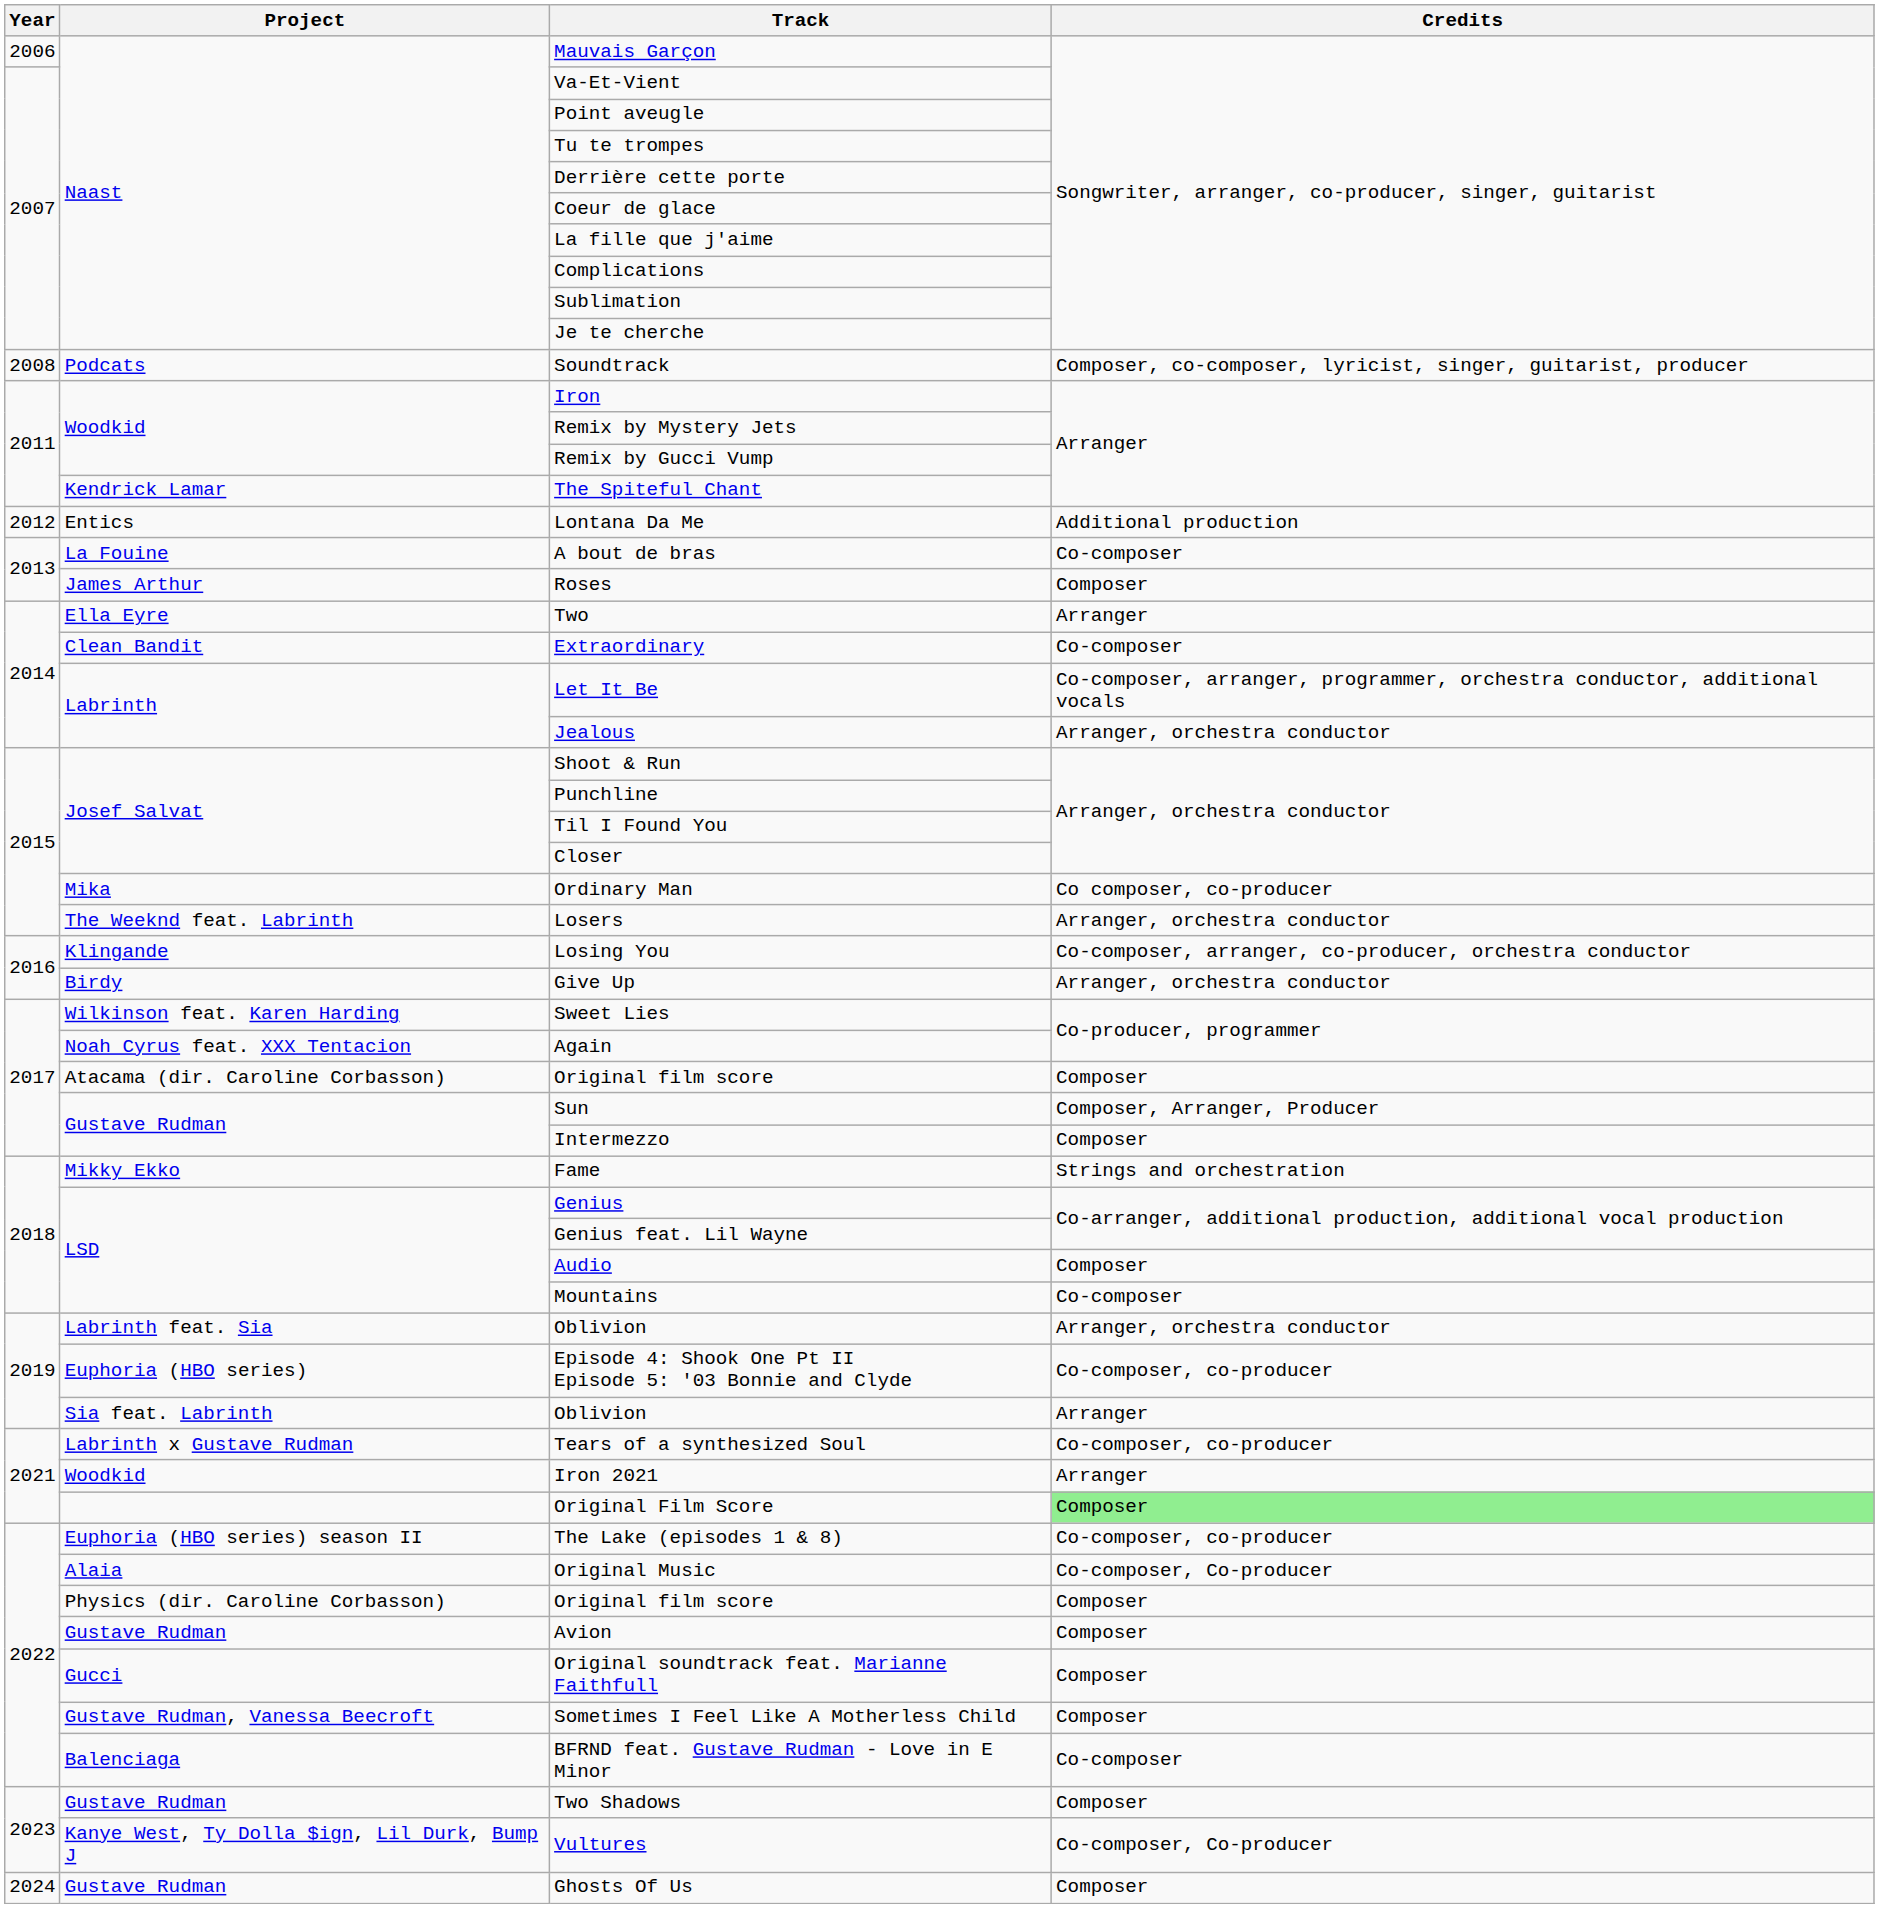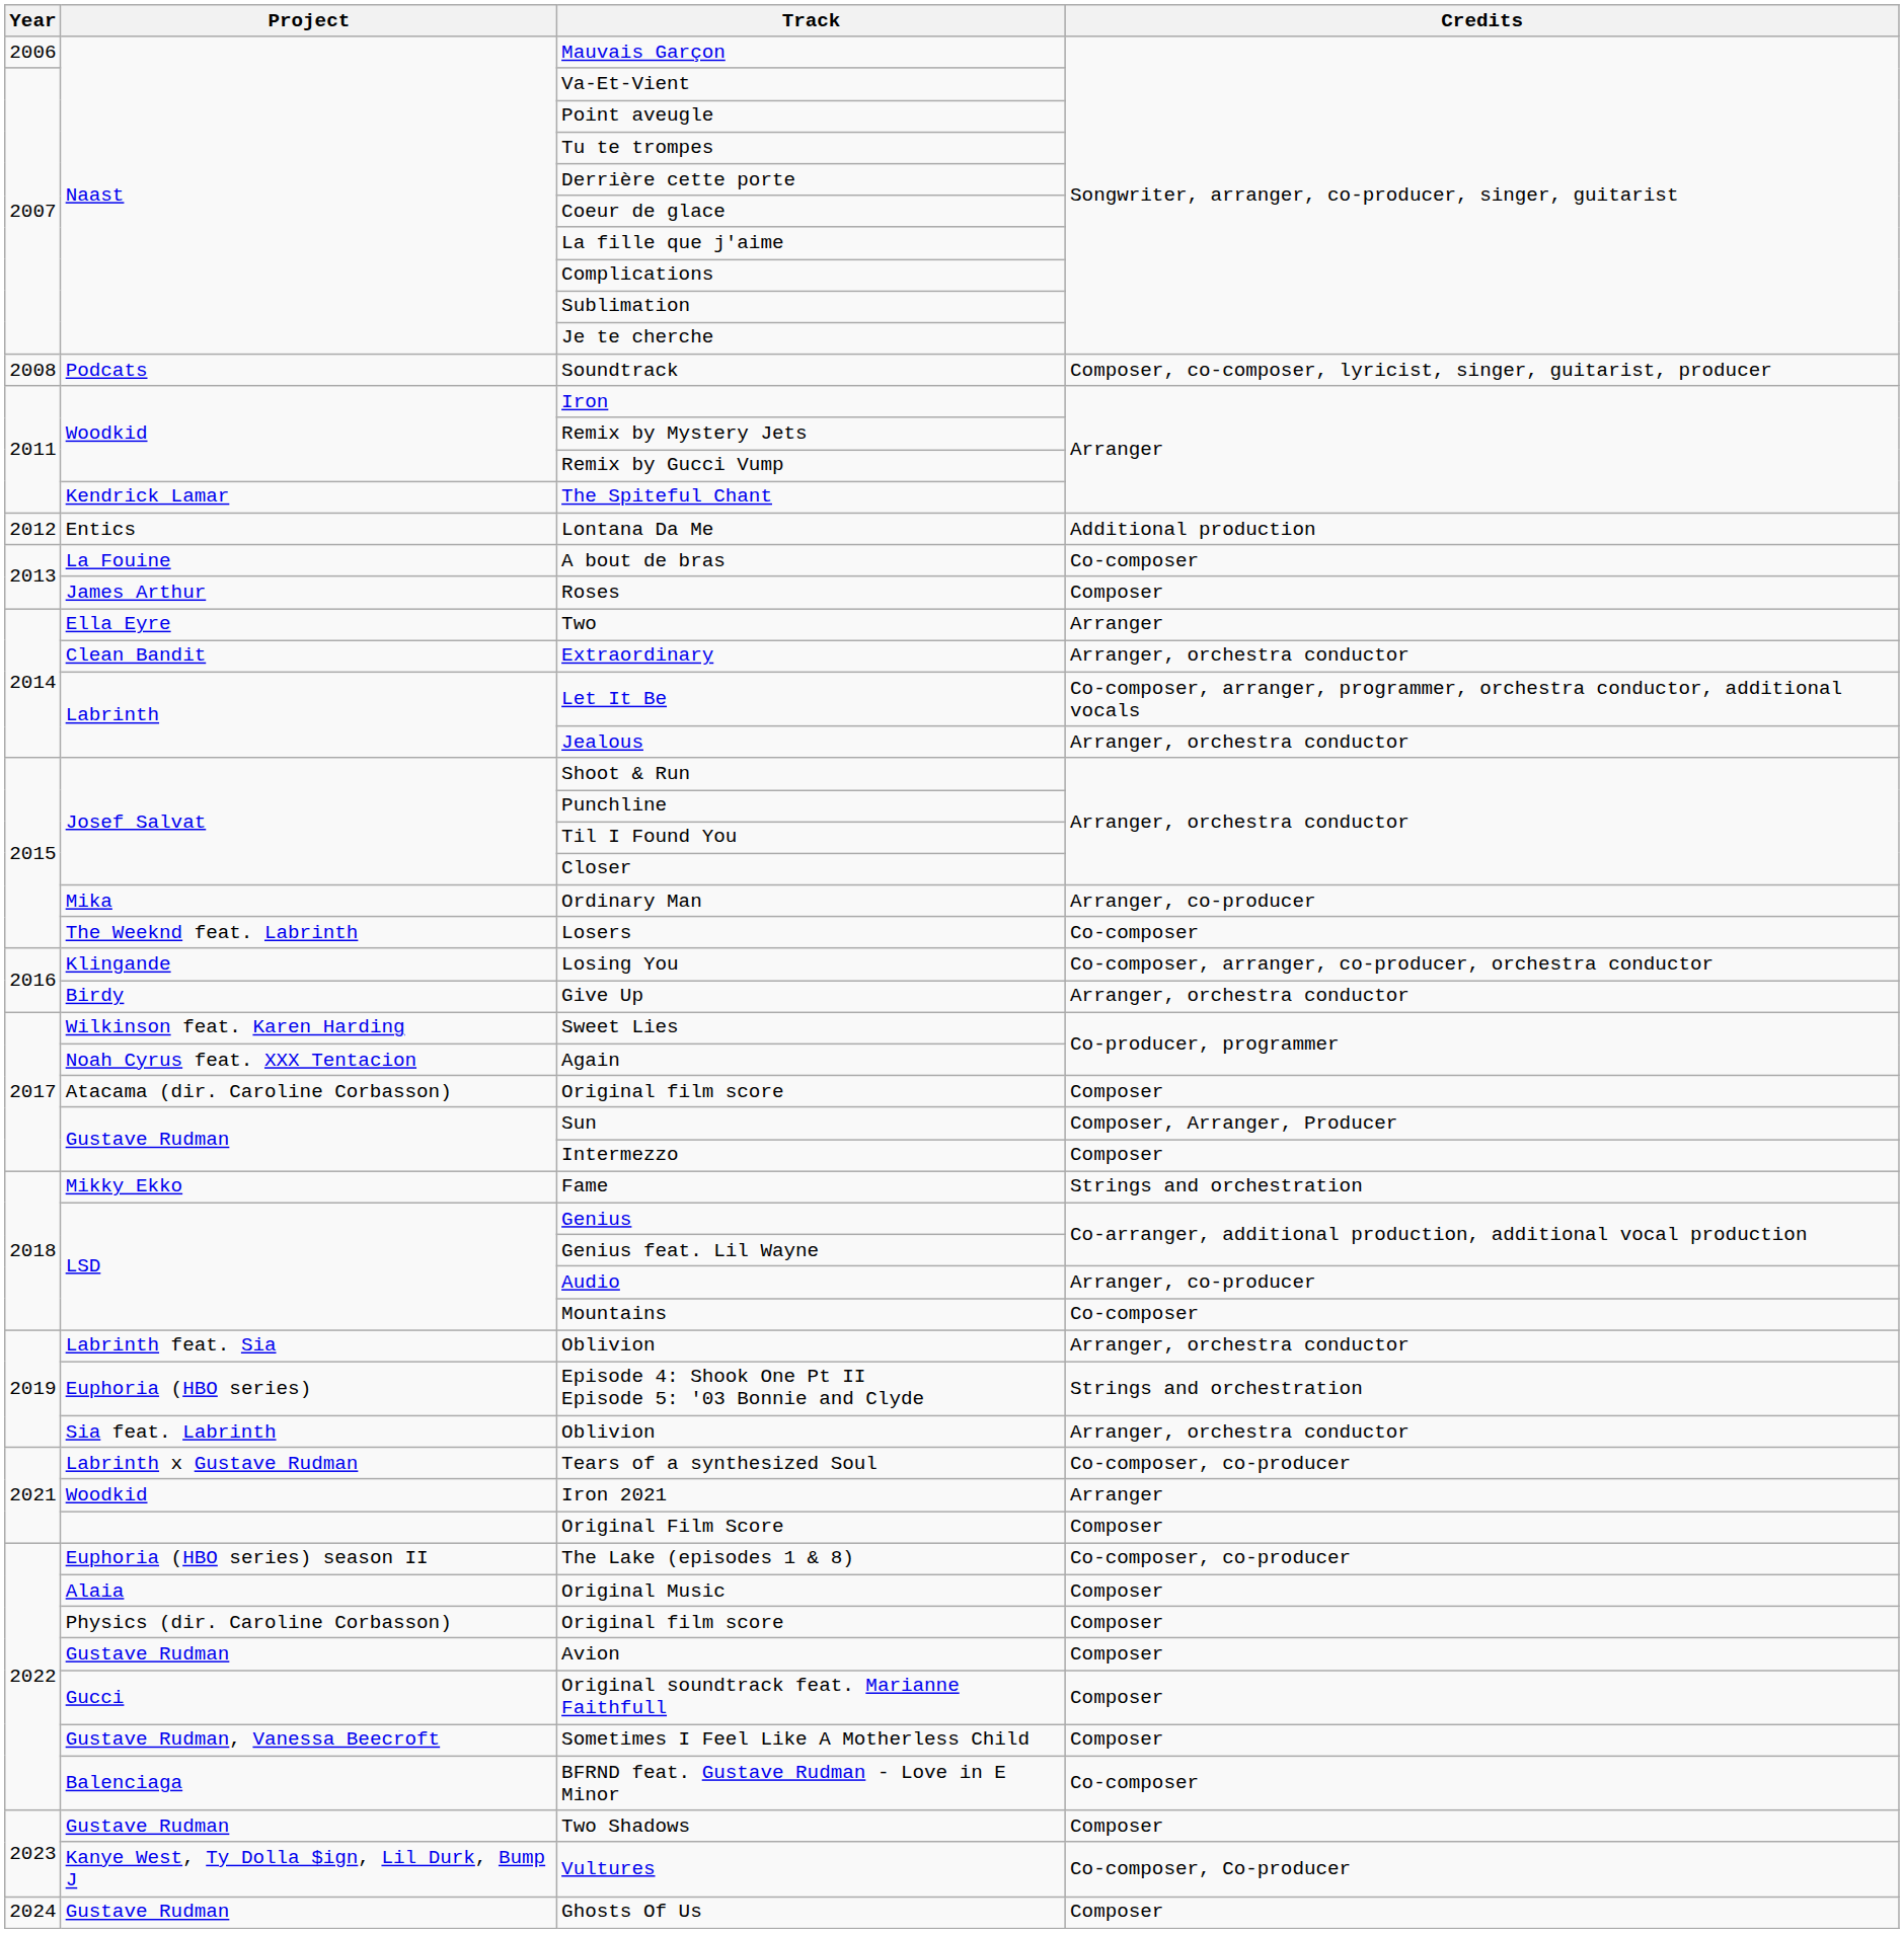 <table class="wikitable" style="width: 100%; height: 14em;">
 <tr>
 <th><strong>Year</strong></th>
 <th><strong>Project</strong></th>
 <th><strong>Track</strong></th>
 <th><strong>Credits</strong></th>
 </tr>
 <tr>
 <td>2006</td>
 <td rowspan="10"><a href='#'>Naast</a></td>
 <td><a href='#'>Mauvais Garçon</a></td>
 <td rowspan="10">Songwriter, arranger, co-producer, singer, guitarist</td>
 </tr>
 <tr>
 <td rowspan="9">2007</td>
 <td>Va-Et-Vient</td>
 </tr>
 <tr>
 <td>Point aveugle</td>
 </tr>
 <tr>
 <td>Tu te trompes</td>
 </tr>
 <tr>
 <td>Derrière cette porte</td>
 </tr>
 <tr>
 <td>Coeur de glace</td>
 </tr>
 <tr>
 <td>La fille que j'aime</td>
 </tr>
 <tr>
 <td>Complications</td>
 </tr>
 <tr>
 <td>Sublimation</td>
 </tr>
 <tr>
 <td>Je te cherche</td>
 </tr>
 <tr>
 <td>2008</td>
 <td><a href='#'>Podcats</a></td>
 <td>Soundtrack</td>
 <td>Composer, co-composer, lyricist, singer, guitarist, producer</td>
 </tr>
 <tr>
 <td rowspan="4">2011</td>
 <td rowspan="3"><a href='#'>Woodkid</a></td>
 <td><a href='#'>Iron</a></td>
 <td rowspan="4">Arranger</td>
 </tr>
 <tr>
 <td>Remix by Mystery Jets</td>
 </tr>
 <tr>
 <td>Remix by Gucci Vump</td>
 </tr>
 <tr>
 <td><a href='#'>Kendrick Lamar</a></td>
 <td><a href='#'>The Spiteful Chant</a></td>
 </tr>
 <tr>
 <td>2012</td>
 <td>Entics</td>
 <td>Lontana Da Me</td>
 <td>Additional production</td>
 </tr>
 <tr>
 <td rowspan="2">2013</td>
 <td><a href='#'>La Fouine</a></td>
 <td>A bout de bras</td>
 <td>Co-composer</td>
 </tr>
 <tr>
 <td><a href='#'>James Arthur</a></td>
 <td>Roses</td>
 <td>Composer</td>
 </tr>
 <tr>
 <td rowspan="4">2014</td>
 <td><a href='#'>Ella Eyre</a></td>
 <td>Two</td>
 <td>Arranger</td>
 </tr>
 <tr>
 <td><a href='#'>Clean Bandit</a></td>
 <td><a href='#'>Extraordinary</a></td>
-<td>Co-composer</td>
+<td>Arranger, orchestra conductor</td>
 </tr>
 <tr>
 <td rowspan="2"><a href='#'>Labrinth</a></td>
 <td><a href='#'>Let It Be</a></td>
 <td>Co-composer, arranger, programmer, orchestra conductor, additional vocals</td>
 </tr>
 <tr>
 <td><a href='#'>Jealous</a></td>
 <td>Arranger, orchestra conductor</td>
 </tr>
 <tr>
 <td rowspan="6">2015</td>
 <td rowspan="4"><a href='#'>Josef Salvat</a></td>
 <td>Shoot & Run</td>
 <td rowspan="4">Arranger, orchestra conductor</td>
 </tr>
 <tr>
 <td>Punchline</td>
 </tr>
 <tr>
 <td>Til I Found You</td>
 </tr>
 <tr>
 <td>Closer</td>
 </tr>
 <tr>
 <td><a href='#'>Mika</a></td>
 <td>Ordinary Man</td>
-<td>Co composer, co-producer</td>
+<td>Arranger, co-producer</td>
 </tr>
 <tr>
 <td><a href='#'>The Weeknd</a> feat. <a href='#'>Labrinth</a></td>
 <td>Losers</td>
-<td>Arranger, orchestra conductor</td>
+<td>Co-composer</td>
 </tr>
 <tr>
 <td rowspan="2">2016</td>
 <td><a href='#'>Klingande</a></td>
 <td>Losing You</td>
 <td>Co-composer, arranger, co-producer, orchestra conductor</td>
 </tr>
 <tr>
 <td><a href='#'>Birdy</a></td>
 <td>Give Up</td>
 <td>Arranger, orchestra conductor</td>
 </tr>
 <tr>
 <td rowspan="5">2017</td>
 <td><a href='#'>Wilkinson</a> feat. <a href='#'>Karen Harding</a></td>
 <td>Sweet Lies</td>
 <td rowspan="2">Co-producer, programmer</td>
 </tr>
 <tr>
 <td><a href='#'>Noah Cyrus</a> feat. <a href='#'>XXX Tentacion</a></td>
 <td>Again</td>
 </tr>
 <tr>
 <td>Atacama (dir. Caroline Corbasson)</td>
 <td>Original film score</td>
 <td>Composer</td>
 </tr>
 <tr>
 <td rowspan="2"><a href='#'>Gustave Rudman</a></td>
 <td>Sun</td>
 <td>Composer, Arranger, Producer</td>
 </tr>
 <tr>
 <td>Intermezzo</td>
 <td>Composer</td>
 </tr>
 <tr>
 <td rowspan="5">2018</td>
 <td><a href='#'>Mikky Ekko</a></td>
 <td>Fame</td>
 <td>Strings and orchestration</td>
 </tr>
 <tr>
 <td rowspan="4"><a href='#'>LSD</a></td>
 <td><a href='#'>Genius</a></td>
 <td rowspan="2">Co-arranger, additional production, additional vocal production</td>
 </tr>
 <tr>
 <td>Genius feat. Lil Wayne</td>
 </tr>
 <tr>
 <td><a href='#'>Audio</a></td>
-<td>Composer</td>
+<td>Arranger, co-producer</td>
 </tr>
 <tr>
 <td>Mountains</td>
 <td>Co-composer</td>
 </tr>
 <tr>
 <td rowspan="3">2019</td>
 <td><a href='#'>Labrinth</a> feat. <a href='#'>Sia</a></td>
 <td>Oblivion</td>
 <td>Arranger, orchestra conductor</td>
 </tr>
 <tr>
 <td><a href='#'>Euphoria</a> (<a href='#'>HBO</a> series)</td>
 <td>Episode 4: Shook One Pt II<br>Episode 5: '03 Bonnie and Clyde</td>
-<td>Co-composer, co-producer</td>
+<td>Strings and orchestration</td>
 </tr>
 <tr>
 <td><a href='#'>Sia</a> feat. <a href='#'>Labrinth</a></td>
 <td>Oblivion</td>
-<td>Arranger</td>
+<td>Arranger, orchestra conductor</td>
 </tr>
 <tr>
 <td rowspan="3">2021</td>
 <td><a href='#'>Labrinth</a> x <a href='#'>Gustave Rudman</a></td>
 <td>Tears of a synthesized Soul</td>
 <td>Co-composer, co-producer</td>
 </tr>
 <tr>
 <td><a href='#'>Woodkid</a></td>
 <td>Iron 2021</td>
 <td>Arranger</td>
 </tr>
 <tr>
 <td></td>
 <td>Original Film Score</td>
-<td style="background: lightgreen;">Composer</td>
+<td>Composer</td>
 </tr>
 <tr>
 <td rowspan="7">2022</td>
 <td><a href='#'>Euphoria</a> (<a href='#'>HBO</a> series) season II</td>
 <td>The Lake (episodes 1 & 8)</td>
 <td>Co-composer, co-producer</td>
 </tr>
 <tr>
 <td><a href='#'>Alaia</a></td>
 <td>Original Music</td>
-<td>Co-composer, Co-producer</td>
+<td>Composer</td>
 </tr>
 <tr>
 <td>Physics (dir. Caroline Corbasson)</td>
 <td>Original film score</td>
 <td>Composer</td>
 </tr>
 <tr>
 <td><a href='#'>Gustave Rudman</a></td>
 <td>Avion</td>
 <td>Composer</td>
 </tr>
 <tr>
 <td><a href='#'>Gucci</a></td>
 <td>Original soundtrack feat. <a href='#'>Marianne Faithfull</a></td>
 <td>Composer</td>
 </tr>
 <tr>
 <td><a href='#'>Gustave Rudman</a>, <a href='#'>Vanessa Beecroft</a></td>
 <td>Sometimes I Feel Like A Motherless Child</td>
 <td>Composer</td>
 </tr>
 <tr>
 <td><a href='#'>Balenciaga</a></td>
 <td>BFRND feat. <a href='#'>Gustave Rudman</a> - Love in E Minor</td>
 <td>Co-composer</td>
 </tr>
 <tr>
 <td rowspan="2">2023</td>
 <td><a href='#'>Gustave Rudman</a></td>
 <td>Two Shadows</td>
 <td>Composer</td>
 </tr>
 <tr>
 <td><a href='#'>Kanye West</a>, <a href='#'>Ty Dolla $ign</a>, <a href='#'>Lil Durk</a>, <a href='#'>Bump J</a></td>
 <td><a href='#'>Vultures</a></td>
 <td>Co-composer, Co-producer</td>
 </tr>
 <tr>
 <td>2024</td>
 <td><a href='#'>Gustave Rudman</a></td>
 <td>Ghosts Of Us</td>
 <td>Composer</td>
 </tr>
 </table>
